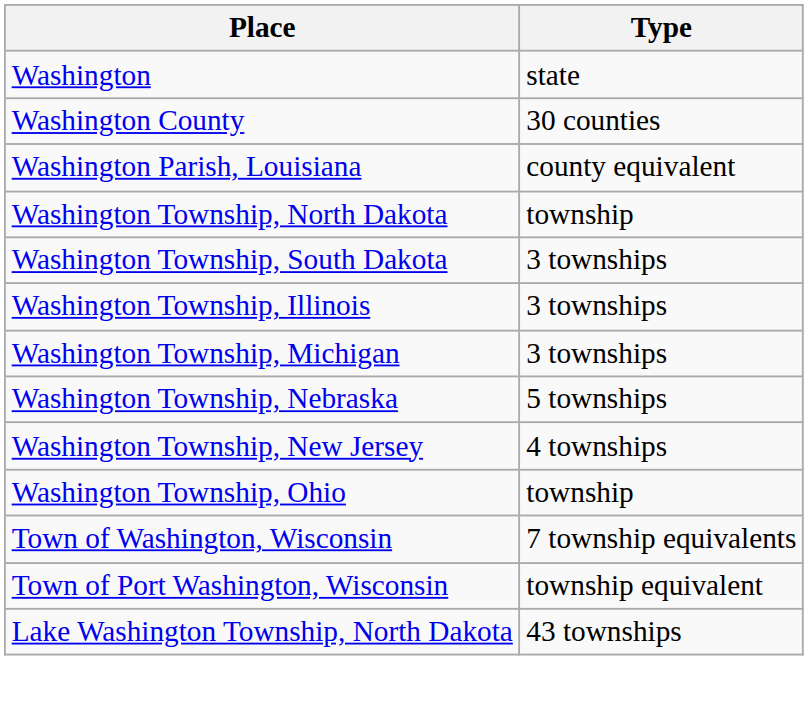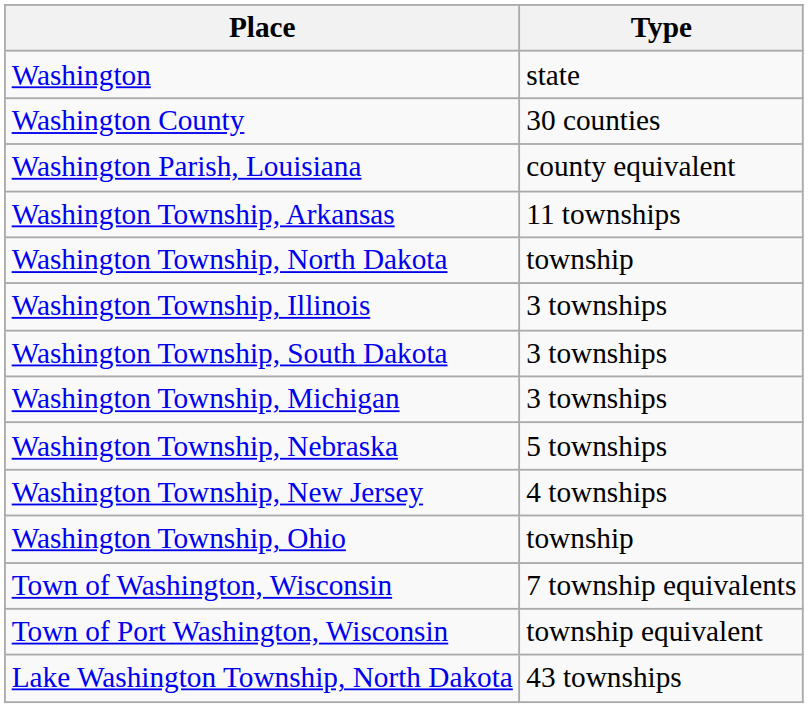 <table class="wikitable sortable">
 <tr>
 <th>Place</th>
 <th>Type</th>
 </tr>
 <tr>
 <td><a href='#'>Washington</a></td>
 <td>state</td>
 </tr>
 <tr>
 <td><a href='#'>Washington County</a></td>
 <td>30 counties</td>
 </tr>
 <tr>
 <td><a href='#'>Washington Parish, Louisiana</a></td>
 <td>county equivalent</td>
 </tr>
 <tr>
+<td><a href='#'>Washington Township, Arkansas</a></td>
+<td>11 townships</td>
+</tr>
+<tr>
 <td><a href='#'>Washington Township, North Dakota</a></td>
 <td>township</td>
 </tr>
 <tr>
-<td><a href='#'>Washington Township, South Dakota</a></td>
+<td><a href='#'>Washington Township, Illinois</a></td>
 <td>3 townships</td>
 </tr>
 <tr>
-<td><a href='#'>Washington Township, Illinois</a></td>
+<td><a href='#'>Washington Township, South Dakota</a></td>
 <td>3 townships</td>
 </tr>
 <tr>
 <td><a href='#'>Washington Township, Michigan</a></td>
 <td>3 townships</td>
 </tr>
 <tr>
 <td><a href='#'>Washington Township, Nebraska</a></td>
 <td>5 townships</td>
 </tr>
 <tr>
 <td><a href='#'>Washington Township, New Jersey</a></td>
 <td>4 townships</td>
 </tr>
 <tr>
 <td><a href='#'>Washington Township, Ohio</a></td>
 <td>township</td>
 </tr>
 <tr>
 <td><a href='#'>Town of Washington, Wisconsin</a></td>
 <td>7 township equivalents</td>
 </tr>
 <tr>
 <td><a href='#'>Town of Port Washington, Wisconsin</a></td>
 <td>township equivalent</td>
 </tr>
 <tr>
 <td><a href='#'>Lake Washington Township, North Dakota</a></td>
 <td>43 townships</td>
 </tr>
 </table>
